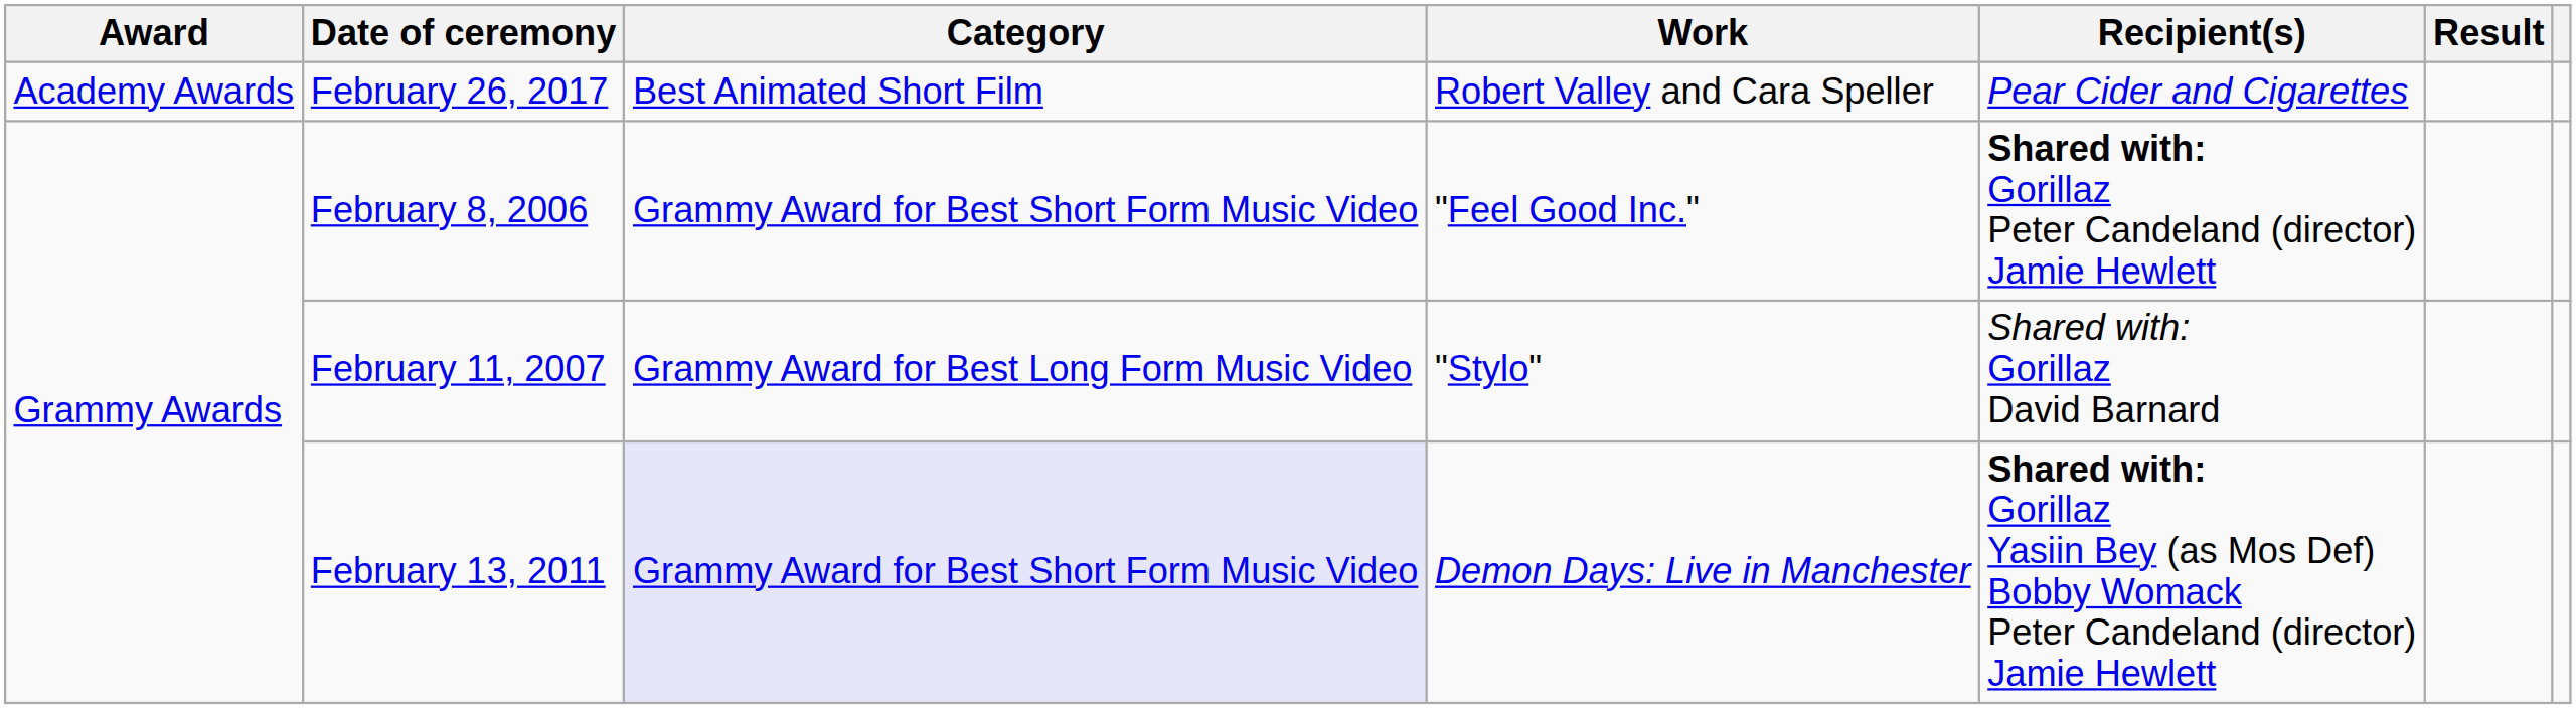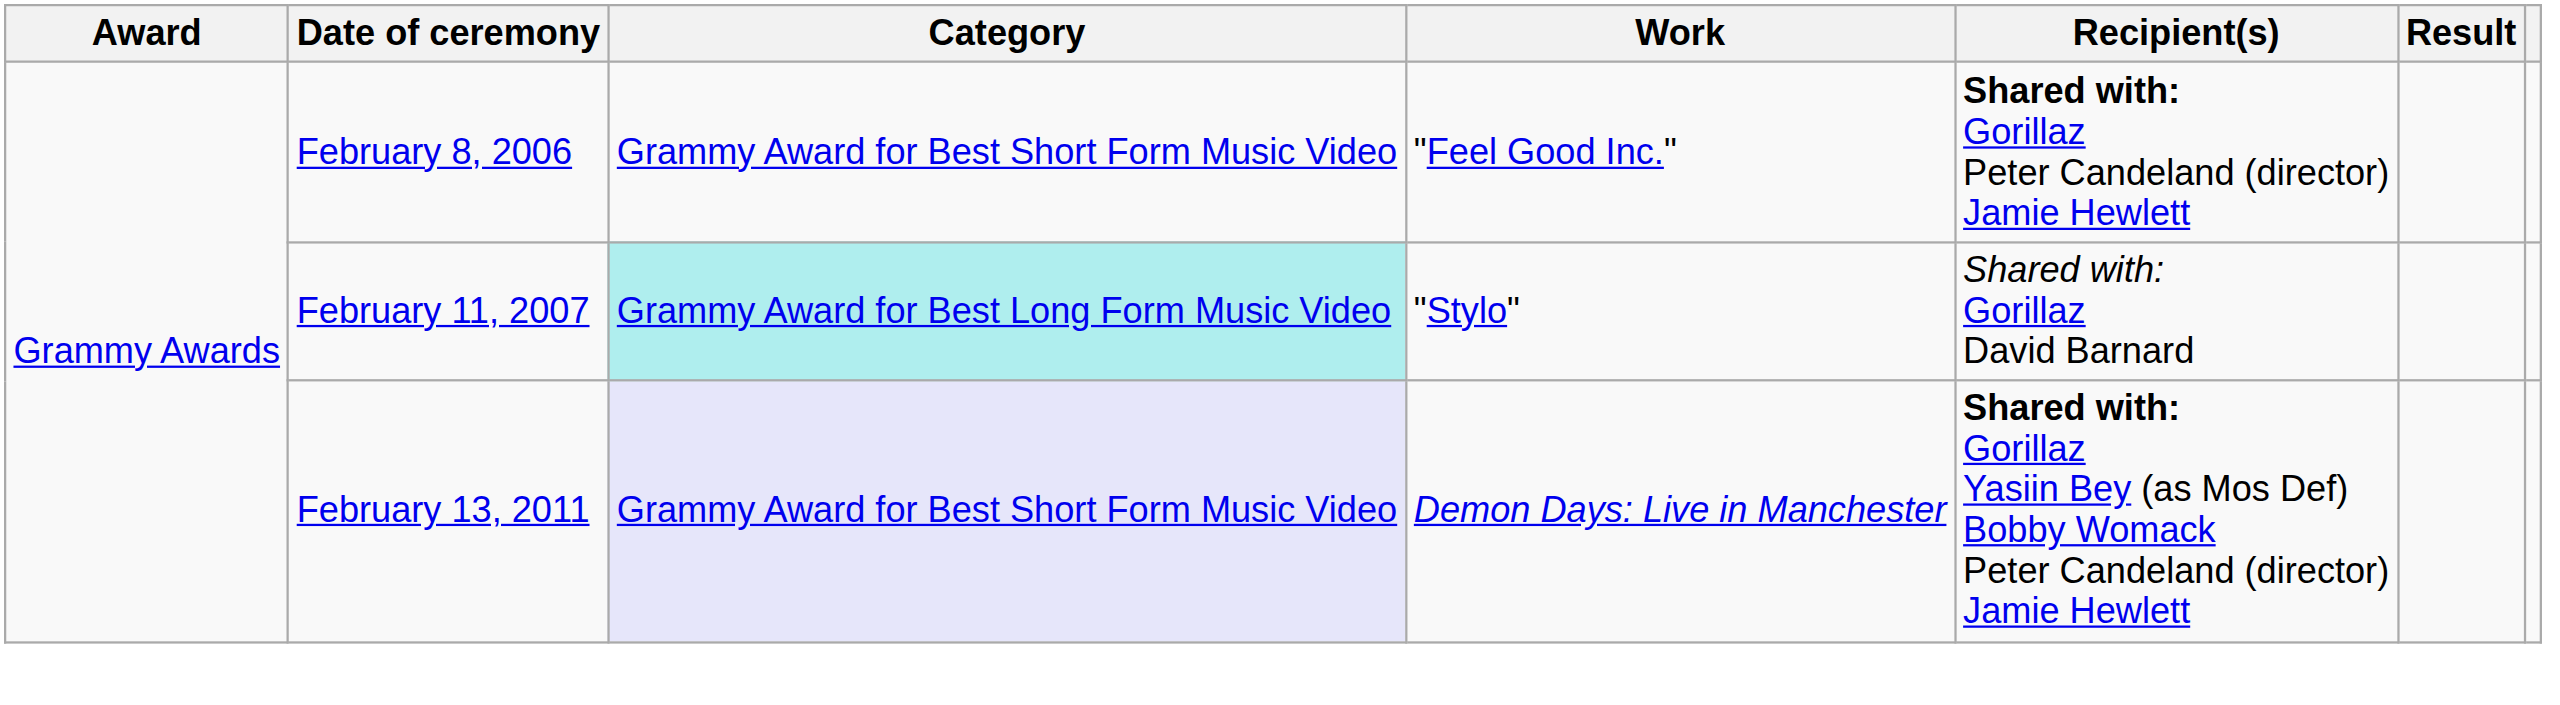 <table class="wikitable sortable">
 <tr>
 <th>Award</th>
 <th>Date of ceremony</th>
 <th>Category</th>
 <th>Work</th>
 <th>Recipient(s)</th>
 <th>Result</th>
 <th scope="col" class="unsortable"></th>
-</tr>
-<tr>
-<td><a href='#'>Academy Awards</a></td>
-<td><a href='#'>February 26, 2017</a></td>
-<td><a href='#'>Best Animated Short Film</a></td>
-<td><a href='#'>Robert Valley</a> and Cara Speller</td>
-<td><em><a href='#'>Pear Cider and Cigarettes</a></em></td>
-<td></td>
-<td style="text-align:center;"></td>
 </tr>
 <tr>
 <td rowspan="3"><a href='#'>Grammy Awards</a></td>
 <td><a href='#'>February 8, 2006</a></td>
 <td><a href='#'>Grammy Award for Best Short Form Music Video</a></td>
 <td>"<a href='#'>Feel Good Inc.</a>"</td>
 <td><strong>Shared with:</strong><br><a href='#'>Gorillaz</a><br>Peter Candeland (director)<br><a href='#'>Jamie Hewlett</a></td>
 <td></td>
 <td style="text-align:center;"></td>
 </tr>
 <tr>
 <td><a href='#'>February 11, 2007</a></td>
-<td><a href='#'>Grammy Award for Best Long Form Music Video</a></td>
+<td style="background: paleturquoise;"><a href='#'>Grammy Award for Best Long Form Music Video</a></td>
 <td>"<a href='#'>Stylo</a>"</td>
 <td><em>Shared with:</em><br><a href='#'>Gorillaz</a><br>David Barnard</td>
 <td></td>
 <td style="text-align:center;"></td>
 </tr>
 <tr>
 <td><a href='#'>February 13, 2011</a></td>
 <td style="background: lavender;"><a href='#'>Grammy Award for Best Short Form Music Video</a></td>
 <td><em><a href='#'>Demon Days: Live in Manchester</a></em></td>
 <td><strong>Shared with:</strong><br><a href='#'>Gorillaz</a><br><a href='#'>Yasiin Bey</a> (as Mos Def)<br><a href='#'>Bobby Womack</a><br>Peter Candeland (director)<br><a href='#'>Jamie Hewlett</a></td>
 <td></td>
 <td style="text-align:center;"></td>
 </tr>
 </table>
